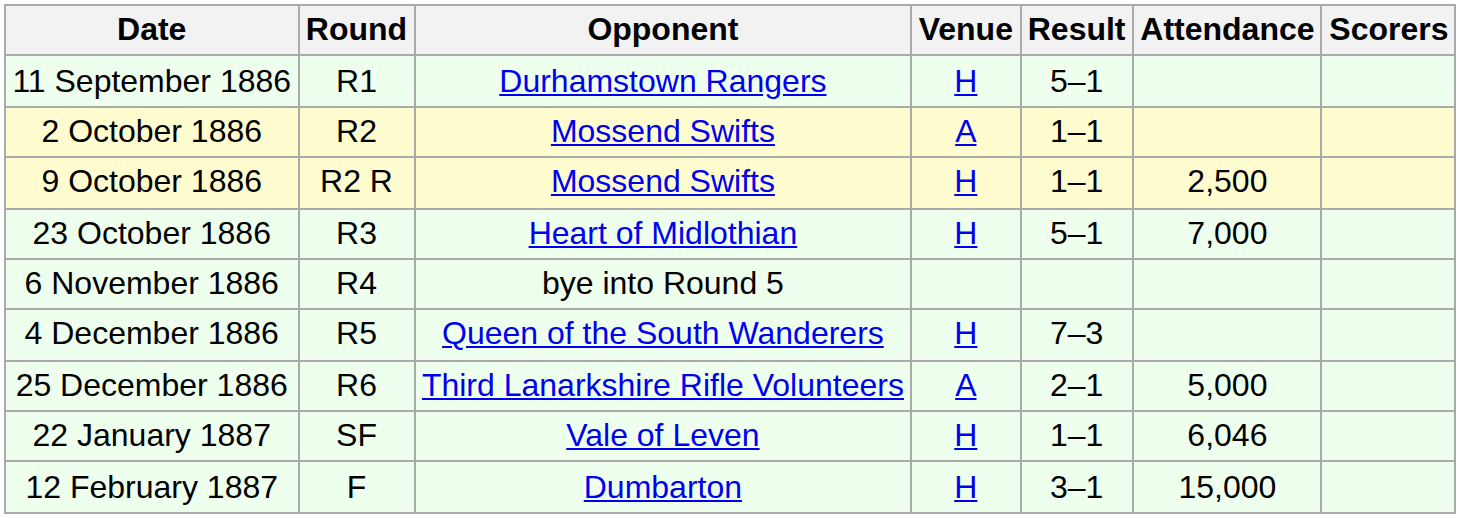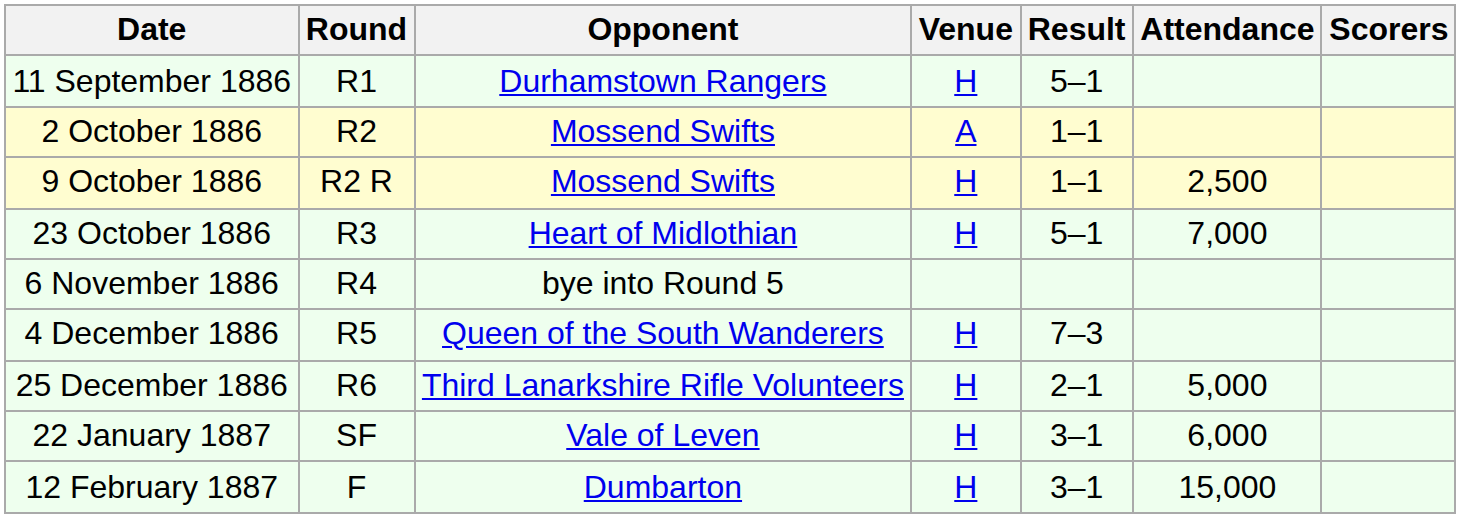 <table class="wikitable sortable" style="font-size:100%; text-align:center">
 <tr>
 <th>Date</th>
 <th>Round</th>
 <th>Opponent</th>
 <th>Venue</th>
 <th>Result</th>
 <th>Attendance</th>
 <th>Scorers</th>
 </tr>
 <tr bgcolor = "#eeffee">
 <td>11 September 1886</td>
 <td>R1</td>
 <td><a href='#'>Durhamstown Rangers</a></td>
 <td><a href='#'>H</a></td>
 <td>5–1</td>
 <td></td>
 <td></td>
 </tr>
 <tr bgcolor = "#fffdd">
 <td>2 October 1886</td>
 <td>R2</td>
 <td><a href='#'>Mossend Swifts</a></td>
 <td><a href='#'>A</a></td>
 <td>1–1</td>
 <td></td>
 <td></td>
 </tr>
 <tr bgcolor = "#fffdd">
 <td>9 October 1886</td>
 <td>R2 R</td>
 <td><a href='#'>Mossend Swifts</a></td>
 <td><a href='#'>H</a></td>
 <td>1–1</td>
 <td>2,500</td>
 <td></td>
 </tr>
 <tr bgcolor = "#eeffee">
 <td>23 October 1886</td>
 <td>R3</td>
 <td><a href='#'>Heart of Midlothian</a></td>
 <td><a href='#'>H</a></td>
 <td>5–1</td>
 <td>7,000</td>
 <td></td>
 </tr>
 <tr bgcolor = "#eeffee">
 <td>6 November 1886</td>
 <td>R4</td>
 <td>bye into Round 5</td>
 <td></td>
 <td></td>
 <td></td>
 <td></td>
 </tr>
 <tr bgcolor = "#eeffee">
 <td>4 December 1886</td>
 <td>R5</td>
 <td><a href='#'>Queen of the South Wanderers</a></td>
 <td><a href='#'>H</a></td>
 <td>7–3</td>
 <td></td>
 <td></td>
 </tr>
 <tr bgcolor = "#eeffee">
 <td>25 December 1886</td>
 <td>R6</td>
 <td><a href='#'>Third Lanarkshire Rifle Volunteers</a></td>
-<td><a href='#'>A</a></td>
+<td><a href='#'>H</a></td>
 <td>2–1</td>
 <td>5,000</td>
 <td></td>
 </tr>
 <tr bgcolor = "#eeffee">
 <td>22 January 1887</td>
 <td>SF</td>
 <td><a href='#'>Vale of Leven</a></td>
 <td><a href='#'>H</a></td>
-<td>1–1</td>
-<td>6,046</td>
+<td>3–1</td>
+<td>6,000</td>
 <td></td>
 </tr>
 <tr bgcolor = "#eeffee">
 <td>12 February 1887</td>
 <td>F</td>
 <td><a href='#'>Dumbarton</a></td>
 <td><a href='#'>H</a></td>
 <td>3–1</td>
 <td>15,000</td>
 <td></td>
 </tr>
 </table>
